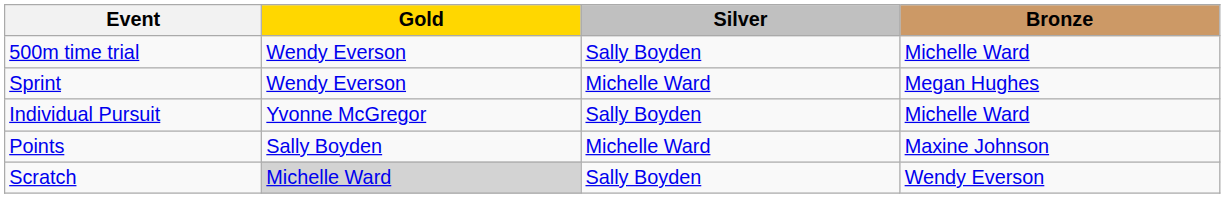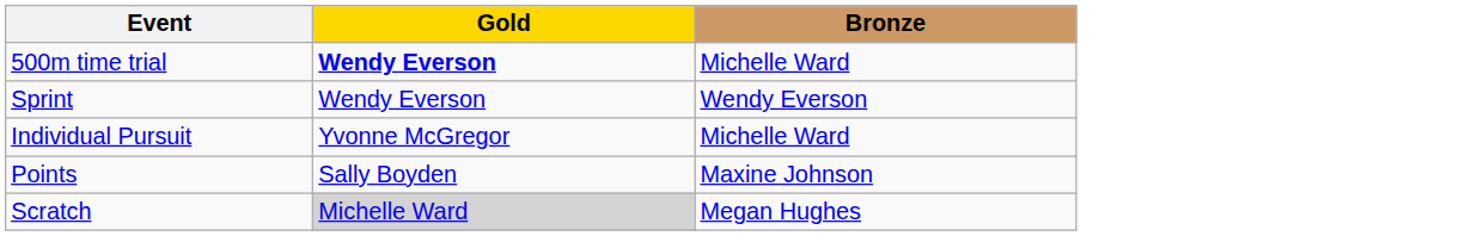 <table class="wikitable" style="font-size: 100%">
 <tr>
 <th width=200>Event</th>
 <th width=250 style="background-color: gold;">Gold</th>
-<th width=250 style="background-color: silver;">Silver</th>
 <th width=250 style="background-color: #cc9966;">Bronze</th>
 </tr>
 <tr>
 <td><a href='#'>500m time trial</a></td>
-<td><a href='#'>Wendy Everson</a></td>
-<td><a href='#'>Sally Boyden</a></td>
+<td><strong><a href='#'>Wendy Everson</a></strong></td>
 <td><a href='#'>Michelle Ward</a></td>
 </tr>
 <tr>
 <td><a href='#'>Sprint</a></td>
 <td><a href='#'>Wendy Everson</a></td>
-<td><a href='#'>Michelle Ward</a></td>
-<td><a href='#'>Megan Hughes</a></td>
+<td><a href='#'>Wendy Everson</a></td>
 </tr>
 <tr>
 <td><a href='#'>Individual Pursuit</a></td>
 <td><a href='#'>Yvonne McGregor</a></td>
-<td><a href='#'>Sally Boyden</a></td>
 <td><a href='#'>Michelle Ward</a></td>
 </tr>
 <tr>
 <td><a href='#'>Points</a></td>
 <td><a href='#'>Sally Boyden</a></td>
-<td><a href='#'>Michelle Ward</a></td>
 <td><a href='#'>Maxine Johnson</a></td>
 </tr>
 <tr>
 <td><a href='#'>Scratch</a></td>
 <td style="background: lightgrey;"><a href='#'>Michelle Ward</a></td>
-<td><a href='#'>Sally Boyden</a></td>
-<td><a href='#'>Wendy Everson</a></td>
+<td><a href='#'>Megan Hughes</a></td>
 </tr>
 </table>
